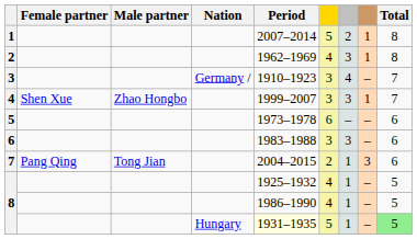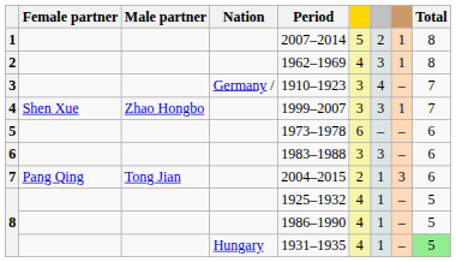 <table class="wikitable sortable" style="text-align:center">
 <tr>
 <th scope="col"></th>
 <th scope="col">Female partner</th>
 <th scope="col">Male partner</th>
 <th scope="col">Nation</th>
 <th scope="col" class="unsortable">Period</th>
 <th scope="col" style="width:1em; background-color:gold"></th>
 <th scope="col" style="width:1em;background-color:silver"></th>
 <th scope="col" style="width:1em;background-color:#CC9966"></th>
 <th scope="col">Total</th>
 </tr>
 <tr>
 <th scope=row>1</th>
 <td align="left"></td>
 <td align="left"></td>
 <td align="left"></td>
 <td>2007–2014</td>
 <td bgcolor="#F7F6A8">5</td>
 <td bgcolor="#DCE5E5">2</td>
 <td bgcolor="#FFDAB9">1</td>
 <td>8</td>
 </tr>
 <tr>
 <th scope=row>2</th>
 <td align="left"></td>
 <td align="left"></td>
 <td align="left"></td>
 <td>1962–1969</td>
 <td bgcolor="#F7F6A8">4</td>
 <td bgcolor="#DCE5E5">3</td>
 <td bgcolor="#FFDAB9">1</td>
 <td>8</td>
 </tr>
 <tr>
 <th scope=row>3</th>
 <td align="left"></td>
 <td align="left"></td>
 <td align="left" data-sort-value="Finland"> <a href='#'>Germany</a> / <br></td>
 <td>1910–1923</td>
 <td bgcolor="#F7F6A8">3</td>
 <td bgcolor="#DCE5E5">4</td>
 <td bgcolor="#FFDAB9">–</td>
 <td>7</td>
 </tr>
 <tr>
 <th scope=row>4</th>
 <td align="left"><a href='#'>Shen Xue</a></td>
 <td align="left"><a href='#'>Zhao Hongbo</a></td>
 <td align="left"></td>
 <td>1999–2007</td>
 <td bgcolor="#F7F6A8">3</td>
 <td bgcolor="#DCE5E5">3</td>
 <td bgcolor="#FFDAB9">1</td>
 <td>7</td>
 </tr>
 <tr>
 <th scope=row>5</th>
 <td align="left"></td>
 <td align="left"></td>
 <td align="left"></td>
 <td>1973–1978</td>
 <td bgcolor="#F7F6A8">6</td>
 <td bgcolor="#DCE5E5">–</td>
 <td bgcolor="#FFDAB9">–</td>
 <td>6</td>
 </tr>
 <tr>
 <th scope=row>6</th>
 <td align="left"></td>
 <td align="left"></td>
 <td align="left"></td>
 <td>1983–1988</td>
 <td bgcolor="#F7F6A8">3</td>
 <td bgcolor="#DCE5E5">3</td>
 <td bgcolor="#FFDAB9">–</td>
 <td>6</td>
 </tr>
 <tr>
 <th scope=row>7</th>
 <td align="left"><a href='#'>Pang Qing</a></td>
 <td align="left"><a href='#'>Tong Jian</a></td>
 <td align="left"></td>
 <td>2004–2015</td>
 <td bgcolor="#F7F6A8">2</td>
 <td bgcolor="#DCE5E5">1</td>
 <td bgcolor="#FFDAB9">3</td>
 <td>6</td>
 </tr>
 <tr>
 <th scope=row rowspan="3">8</th>
 <td align="left"></td>
 <td align="left"></td>
 <td align="left"></td>
 <td>1925–1932</td>
 <td bgcolor="#F7F6A8">4</td>
 <td bgcolor="#DCE5E5">1</td>
 <td bgcolor="#FFDAB9">–</td>
 <td>5</td>
 </tr>
 <tr>
 <td align="left"></td>
 <td align="left"></td>
 <td align="left"></td>
 <td>1986–1990</td>
 <td bgcolor="#F7F6A8">4</td>
 <td bgcolor="#DCE5E5">1</td>
 <td bgcolor="#FFDAB9">–</td>
 <td>5</td>
 </tr>
 <tr>
 <td align="left"></td>
 <td align="left"></td>
 <td align="left"> <a href='#'>Hungary</a></td>
-<td style="background: lightyellow;">1931–1935</td>
-<td bgcolor="#F7F6A8">5</td>
+<td>1931–1935</td>
+<td bgcolor="#F7F6A8">4</td>
 <td bgcolor="#DCE5E5">1</td>
 <td bgcolor="#FFDAB9">–</td>
 <td style="background: lightgreen;">5</td>
 </tr>
 </table>
